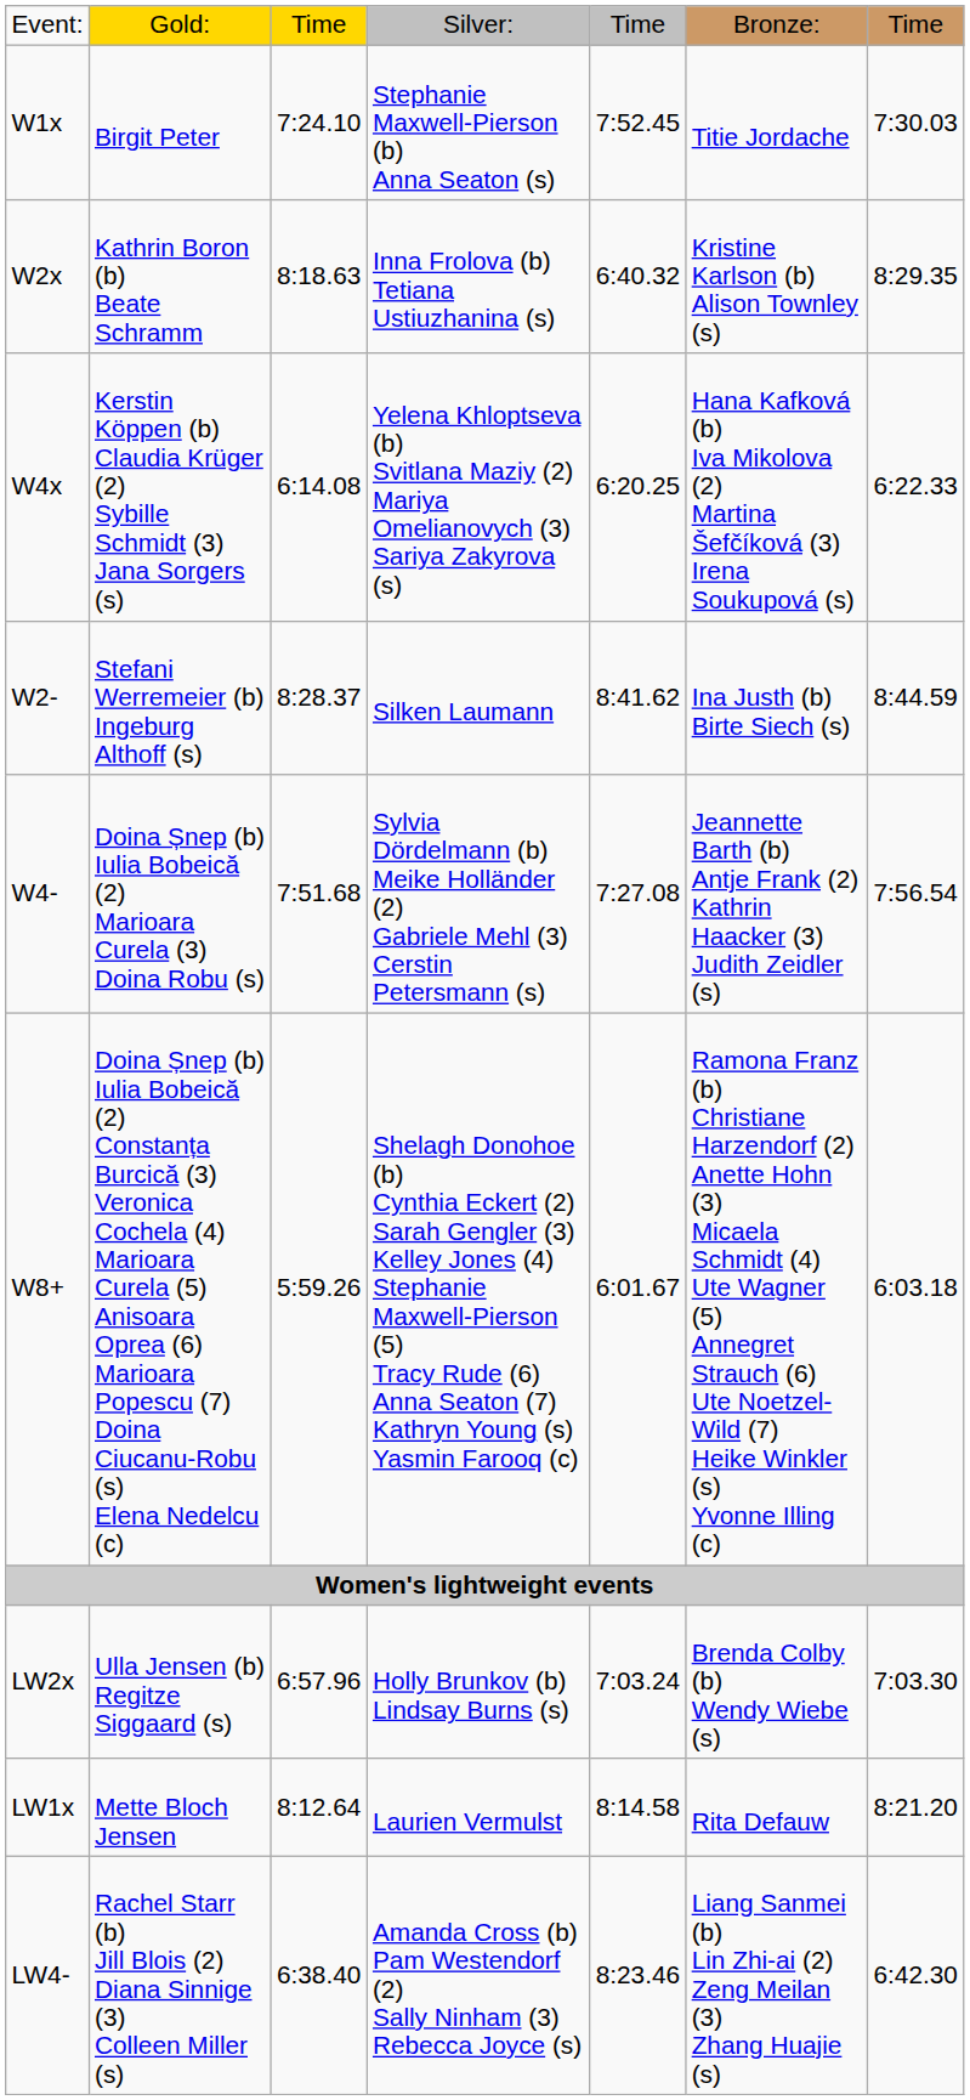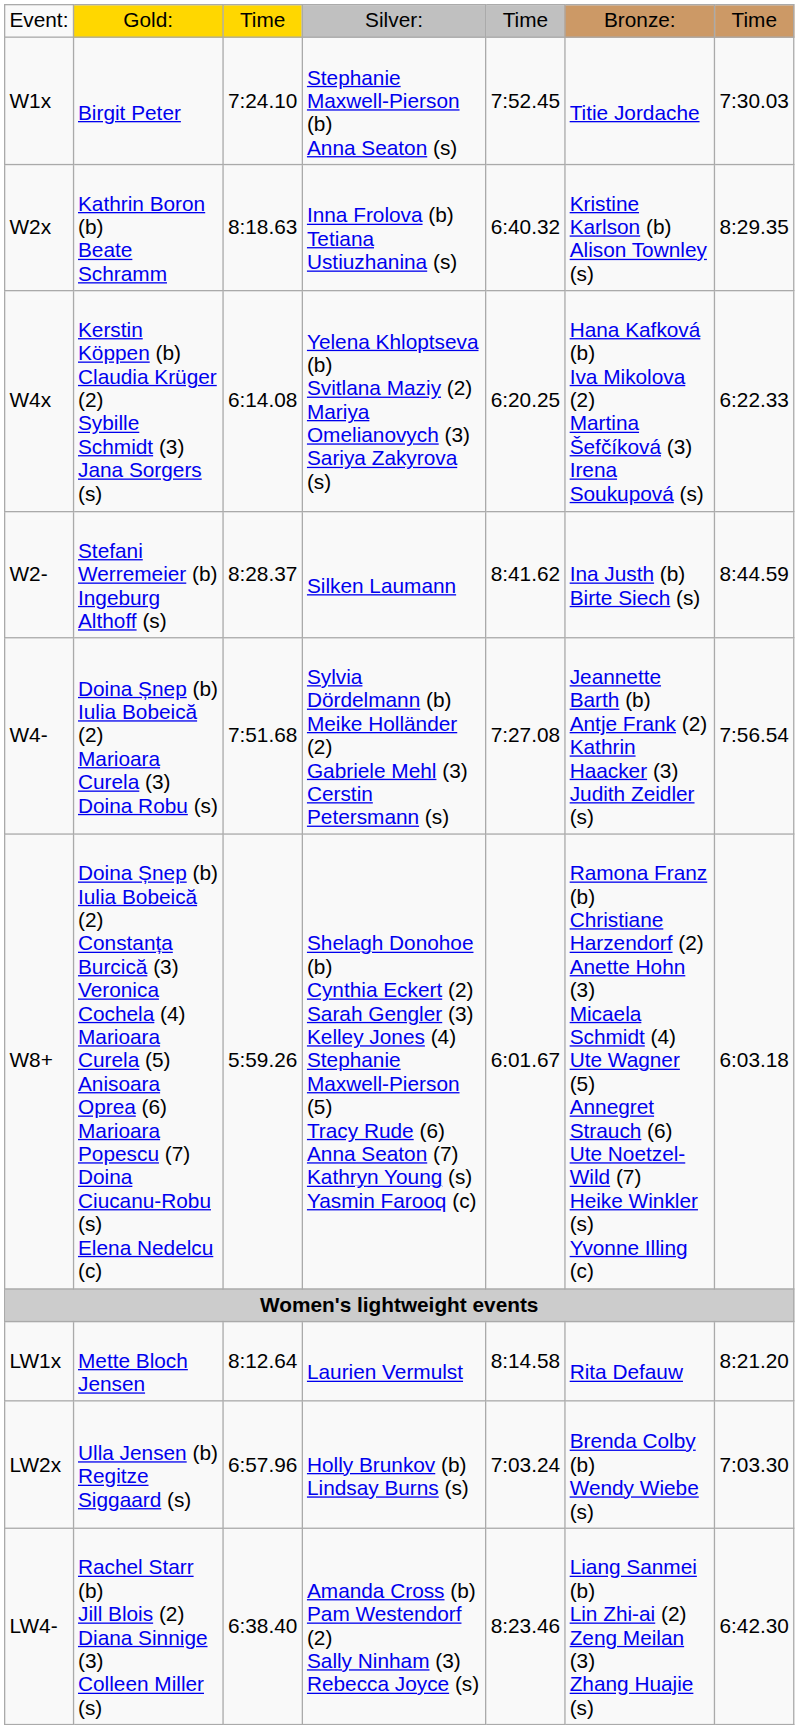 <table class="wikitable">
 <tr>
 <td>Event:</td>
 <td style="text-align:center;background-color:gold;">Gold:</td>
 <td style="text-align:center;background-color:gold;">Time</td>
 <td style="text-align:center;background-color:silver;">Silver:</td>
 <td style="text-align:center;background-color:silver;">Time</td>
 <td style="text-align:center;background-color:#CC9966;">Bronze:</td>
 <td style="text-align:center;background-color:#CC9966;">Time</td>
 </tr>
 <tr>
 <td>W1x</td>
 <td> <br> <a href='#'>Birgit Peter</a></td>
 <td>7:24.10</td>
 <td> <br> <a href='#'>Stephanie Maxwell-Pierson</a> (b)<br><a href='#'>Anna Seaton</a> (s)</td>
 <td>7:52.45</td>
 <td> <br> <a href='#'>Titie Jordache</a></td>
 <td>7:30.03</td>
 </tr>
 <tr>
 <td>W2x</td>
 <td> <br> <a href='#'>Kathrin Boron</a> (b)<br><a href='#'>Beate Schramm</a></td>
 <td>8:18.63</td>
 <td> <br> <a href='#'>Inna Frolova</a> (b)<br><a href='#'>Tetiana Ustiuzhanina</a> (s)</td>
 <td>6:40.32</td>
 <td> <br> <a href='#'>Kristine Karlson</a> (b)<br><a href='#'>Alison Townley</a> (s)</td>
 <td>8:29.35</td>
 </tr>
 <tr>
 <td>W4x</td>
 <td> <br> <a href='#'>Kerstin Köppen</a> (b)<br><a href='#'>Claudia Krüger</a> (2)<br><a href='#'>Sybille Schmidt</a> (3)<br><a href='#'>Jana Sorgers</a> (s)</td>
 <td>6:14.08</td>
 <td> <br> <a href='#'>Yelena Khloptseva</a> (b)<br><a href='#'>Svitlana Maziy</a> (2)<br><a href='#'>Mariya Omelianovych</a> (3)<br><a href='#'>Sariya Zakyrova</a> (s)</td>
 <td>6:20.25</td>
 <td> <br> <a href='#'>Hana Kafková</a> (b)<br><a href='#'>Iva Mikolova</a> (2)<br><a href='#'>Martina Šefčíková</a> (3)<br><a href='#'>Irena Soukupová</a> (s)</td>
 <td>6:22.33</td>
 </tr>
 <tr>
 <td>W2-</td>
 <td> <br> <a href='#'>Stefani Werremeier</a> (b)<br><a href='#'>Ingeburg Althoff</a> (s)</td>
 <td>8:28.37</td>
 <td> <br> <a href='#'>Silken Laumann</a></td>
 <td>8:41.62</td>
 <td> <br> <a href='#'>Ina Justh</a> (b)<br><a href='#'>Birte Siech</a> (s)</td>
 <td>8:44.59</td>
 </tr>
 <tr>
 <td>W4-</td>
 <td> <br> <a href='#'>Doina Șnep</a> (b)<br><a href='#'>Iulia Bobeică</a> (2)<br><a href='#'>Marioara Curela</a> (3)<br><a href='#'>Doina Robu</a> (s)</td>
 <td>7:51.68</td>
 <td> <br> <a href='#'>Sylvia Dördelmann</a> (b)<br><a href='#'>Meike Holländer</a> (2)<br><a href='#'>Gabriele Mehl</a> (3)<br><a href='#'>Cerstin Petersmann</a> (s)</td>
 <td>7:27.08</td>
 <td> <br> <a href='#'>Jeannette Barth</a> (b)<br><a href='#'>Antje Frank</a> (2)<br><a href='#'>Kathrin Haacker</a> (3)<br><a href='#'>Judith Zeidler</a> (s)</td>
 <td>7:56.54</td>
 </tr>
 <tr>
 <td>W8+</td>
 <td> <br> <a href='#'>Doina Șnep</a> (b)<br><a href='#'>Iulia Bobeică</a> (2)<br><a href='#'>Constanța Burcică</a> (3)<br><a href='#'>Veronica Cochela</a> (4)<br><a href='#'>Marioara Curela</a> (5)<br><a href='#'>Anisoara Oprea</a> (6)<br><a href='#'>Marioara Popescu</a> (7)<br><a href='#'>Doina Ciucanu-Robu</a> (s)<br><a href='#'>Elena Nedelcu</a> (c)</td>
 <td>5:59.26</td>
 <td> <br> <a href='#'>Shelagh Donohoe</a> (b)<br><a href='#'>Cynthia Eckert</a> (2)<br><a href='#'>Sarah Gengler</a> (3)<br><a href='#'>Kelley Jones</a> (4)<br><a href='#'>Stephanie Maxwell-Pierson</a> (5)<br><a href='#'>Tracy Rude</a> (6)<br><a href='#'>Anna Seaton</a> (7)<br><a href='#'>Kathryn Young</a> (s)<br><a href='#'>Yasmin Farooq</a> (c)</td>
 <td>6:01.67</td>
 <td> <br> <a href='#'>Ramona Franz</a> (b)<br><a href='#'>Christiane Harzendorf</a> (2)<br><a href='#'>Anette Hohn</a> (3)<br><a href='#'>Micaela Schmidt</a> (4)<br><a href='#'>Ute Wagner</a> (5)<br><a href='#'>Annegret Strauch</a> (6)<br><a href='#'>Ute Noetzel-Wild</a> (7)<br><a href='#'>Heike Winkler</a> (s)<br><a href='#'>Yvonne Illing</a> (c)</td>
 <td>6:03.18</td>
 </tr>
 <tr>
 <th colspan="7" style="background-color:#CCC;">Women's lightweight events</th>
 </tr>
 <tr>
+<td>LW1x</td>
+<td> <br> <a href='#'>Mette Bloch Jensen</a></td>
+<td>8:12.64</td>
+<td> <br> <a href='#'>Laurien Vermulst</a></td>
+<td>8:14.58</td>
+<td> <br> <a href='#'>Rita Defauw</a></td>
+<td>8:21.20</td>
+</tr>
+<tr>
 <td>LW2x</td>
 <td> <br> <a href='#'>Ulla Jensen</a> (b)<br><a href='#'>Regitze Siggaard</a> (s)</td>
 <td>6:57.96</td>
 <td> <br> <a href='#'>Holly Brunkov</a> (b)<br><a href='#'>Lindsay Burns</a> (s)</td>
 <td>7:03.24</td>
 <td> <br> <a href='#'>Brenda Colby</a> (b)<br><a href='#'>Wendy Wiebe</a> (s)</td>
 <td>7:03.30</td>
-</tr>
-<tr>
-<td>LW1x</td>
-<td> <br> <a href='#'>Mette Bloch Jensen</a></td>
-<td>8:12.64</td>
-<td> <br> <a href='#'>Laurien Vermulst</a></td>
-<td>8:14.58</td>
-<td> <br> <a href='#'>Rita Defauw</a></td>
-<td>8:21.20</td>
 </tr>
 <tr>
 <td>LW4-</td>
 <td> <br> <a href='#'>Rachel Starr</a> (b)<br><a href='#'>Jill Blois</a> (2)<br><a href='#'>Diana Sinnige</a> (3)<br><a href='#'>Colleen Miller</a> (s)</td>
 <td>6:38.40</td>
 <td> <br> <a href='#'>Amanda Cross</a> (b)<br><a href='#'>Pam Westendorf</a> (2)<br><a href='#'>Sally Ninham</a> (3)<br><a href='#'>Rebecca Joyce</a> (s)</td>
 <td>8:23.46</td>
 <td> <br> <a href='#'>Liang Sanmei</a> (b)<br><a href='#'>Lin Zhi-ai</a> (2)<br><a href='#'>Zeng Meilan</a> (3)<br><a href='#'>Zhang Huajie</a> (s)</td>
 <td>6:42.30</td>
 </tr>
 </table>
